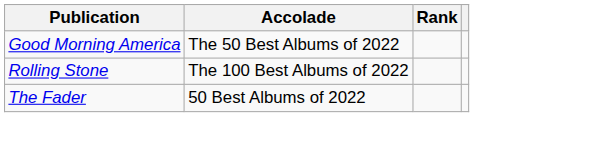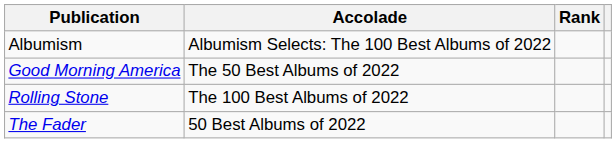 <table class="wikitable sortable plainrowheaders">
 <tr>
 <th scope="col">Publication</th>
 <th scope="col">Accolade</th>
 <th scope="col">Rank</th>
 <th scope="col" class="unsortable"></th>
+</tr>
+<tr>
+<td>Albumism</td>
+<td>Albumism Selects: The 100 Best Albums of 2022</td>
+<td></td>
+<td></td>
 </tr>
 <tr>
 <td><em><a href='#'>Good Morning America</a></em></td>
 <td>The 50 Best Albums of 2022</td>
 <td></td>
 <td></td>
 </tr>
 <tr>
 <td><em><a href='#'>Rolling Stone</a></em></td>
 <td>The 100 Best Albums of 2022</td>
 <td></td>
 <td></td>
 </tr>
 <tr>
 <td><em><a href='#'>The Fader</a></em></td>
 <td>50 Best Albums of 2022</td>
 <td></td>
 <td></td>
 </tr>
 </table>
